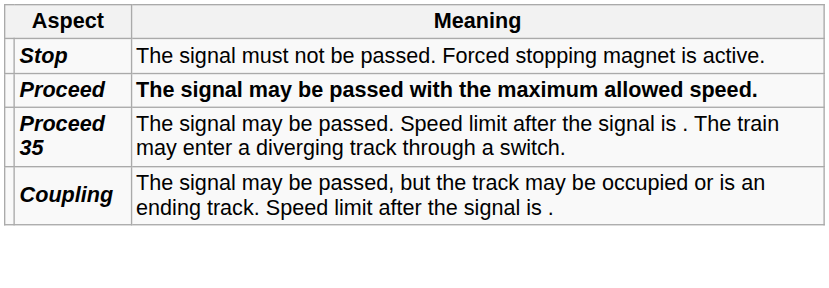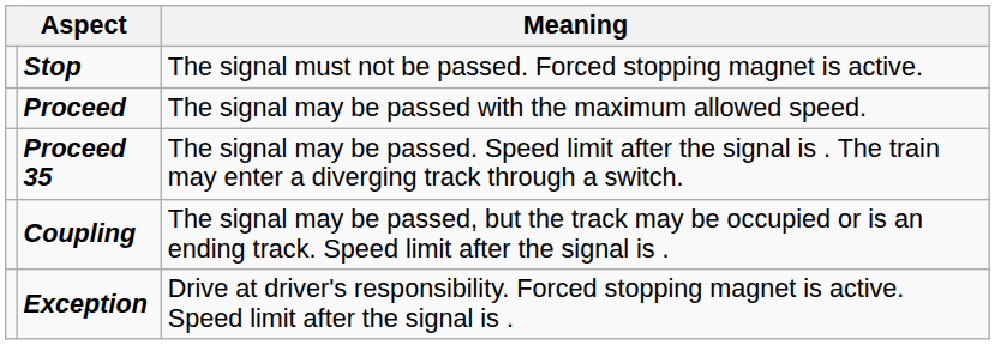 <table class="wikitable">
 <tr>
 <th colspan="2">Aspect</th>
 <th>Meaning</th>
 </tr>
 <tr>
 <td></td>
 <td><strong><em>Stop</em></strong></td>
 <td>The signal must not be passed. Forced stopping magnet is active.</td>
 </tr>
 <tr>
 <td></td>
 <td><strong><em>Proceed</em></strong></td>
-<td><strong>The signal may be passed with the maximum allowed speed.</strong></td>
+<td>The signal may be passed with the maximum allowed speed.</td>
 </tr>
 <tr>
 <td></td>
 <td><strong><em>Proceed 35</em></strong></td>
 <td>The signal may be passed. Speed limit after the signal is . The train may enter a diverging track through a switch.</td>
 </tr>
 <tr>
 <td></td>
 <td><strong><em>Coupling</em></strong></td>
 <td>The signal may be passed, but the track may be occupied or is an ending track. Speed limit after the signal is .</td>
 </tr>
+<tr>
+<td></td>
+<td><strong><em>Exception</em></strong></td>
+<td>Drive at driver's responsibility. Forced stopping magnet is active. Speed limit after the signal is .</td>
+</tr>
 </table>
